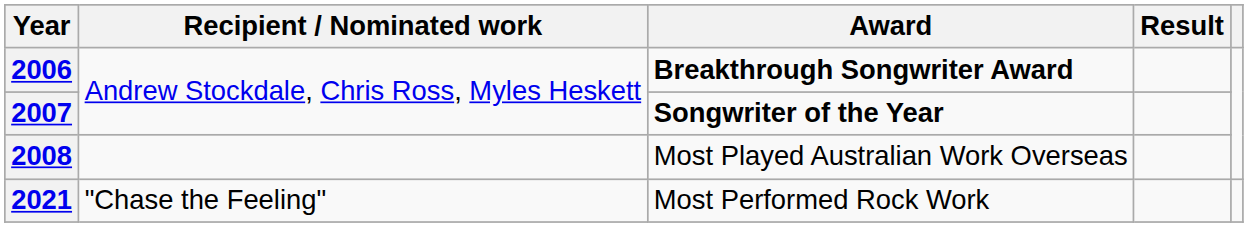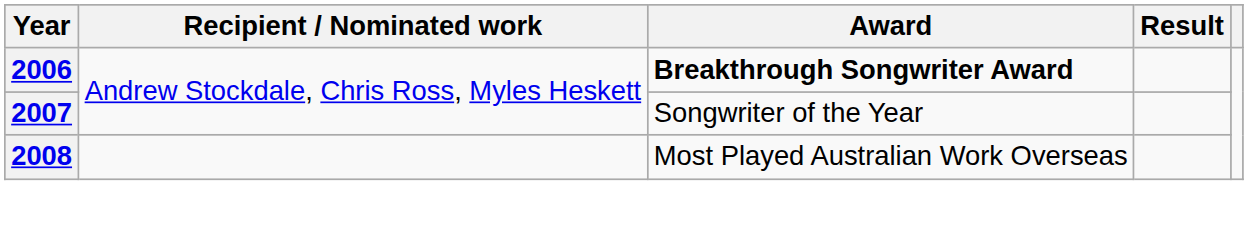 <table class="wikitable sortable plainrowheaders">
 <tr>
 <th scope="col">Year</th>
 <th scope="col">Recipient / Nominated work</th>
 <th scope="col">Award</th>
 <th scope="col">Result</th>
 <th scope="col" class="unsortable"></th>
 </tr>
 <tr>
 <th scope="row"><a href='#'>2006</a></th>
 <td rowspan="2"><a href='#'>Andrew Stockdale</a>, <a href='#'>Chris Ross</a>, <a href='#'>Myles Heskett</a></td>
 <td><strong>Breakthrough Songwriter Award</strong></td>
 <td></td>
 <td align="centre" rowspan="3"></td>
 </tr>
 <tr>
 <th scope="row"><a href='#'>2007</a></th>
-<td><strong>Songwriter of the Year</strong></td>
+<td>Songwriter of the Year</td>
 <td></td>
 </tr>
 <tr>
 <th scope="row"><a href='#'>2008</a></th>
 <td></td>
 <td>Most Played Australian Work Overseas</td>
 <td></td>
 </tr>
-<tr>
-<th scope="row"><a href='#'>2021</a></th>
-<td>"Chase the Feeling"</td>
-<td>Most Performed Rock Work</td>
-<td></td>
-<td></td>
-</tr>
 </table>
